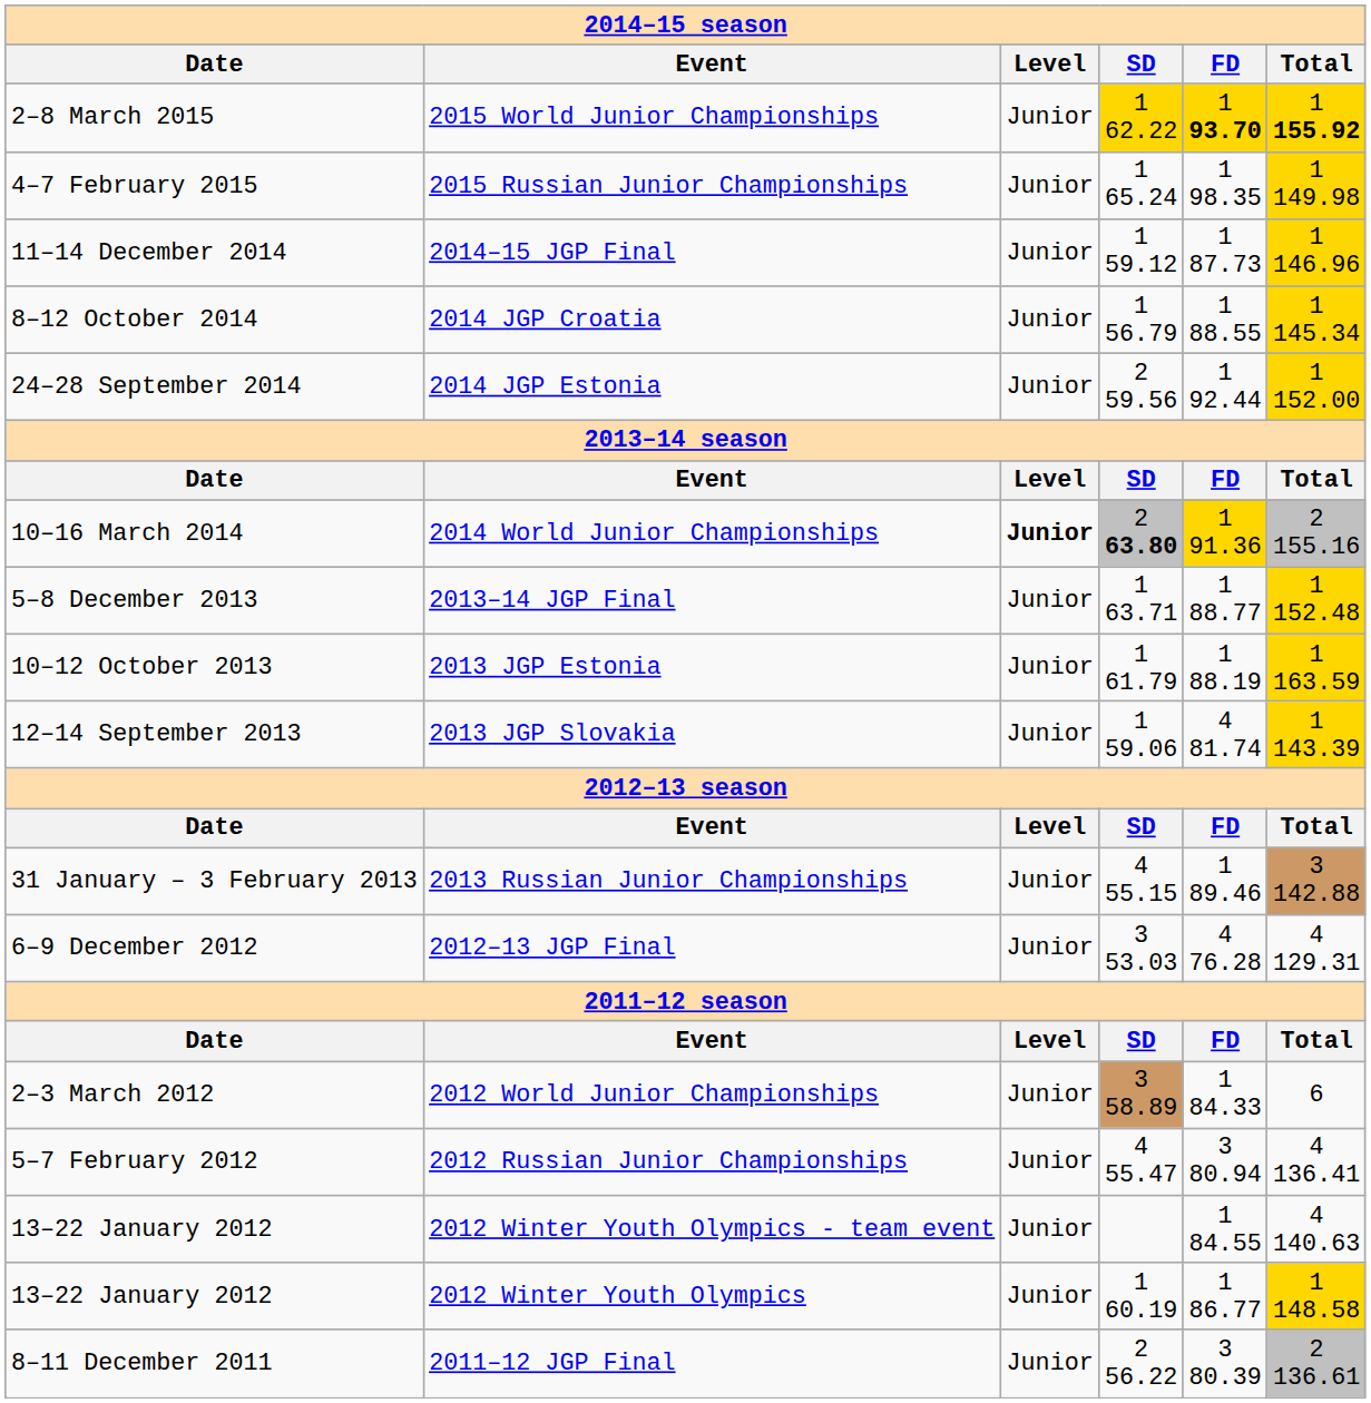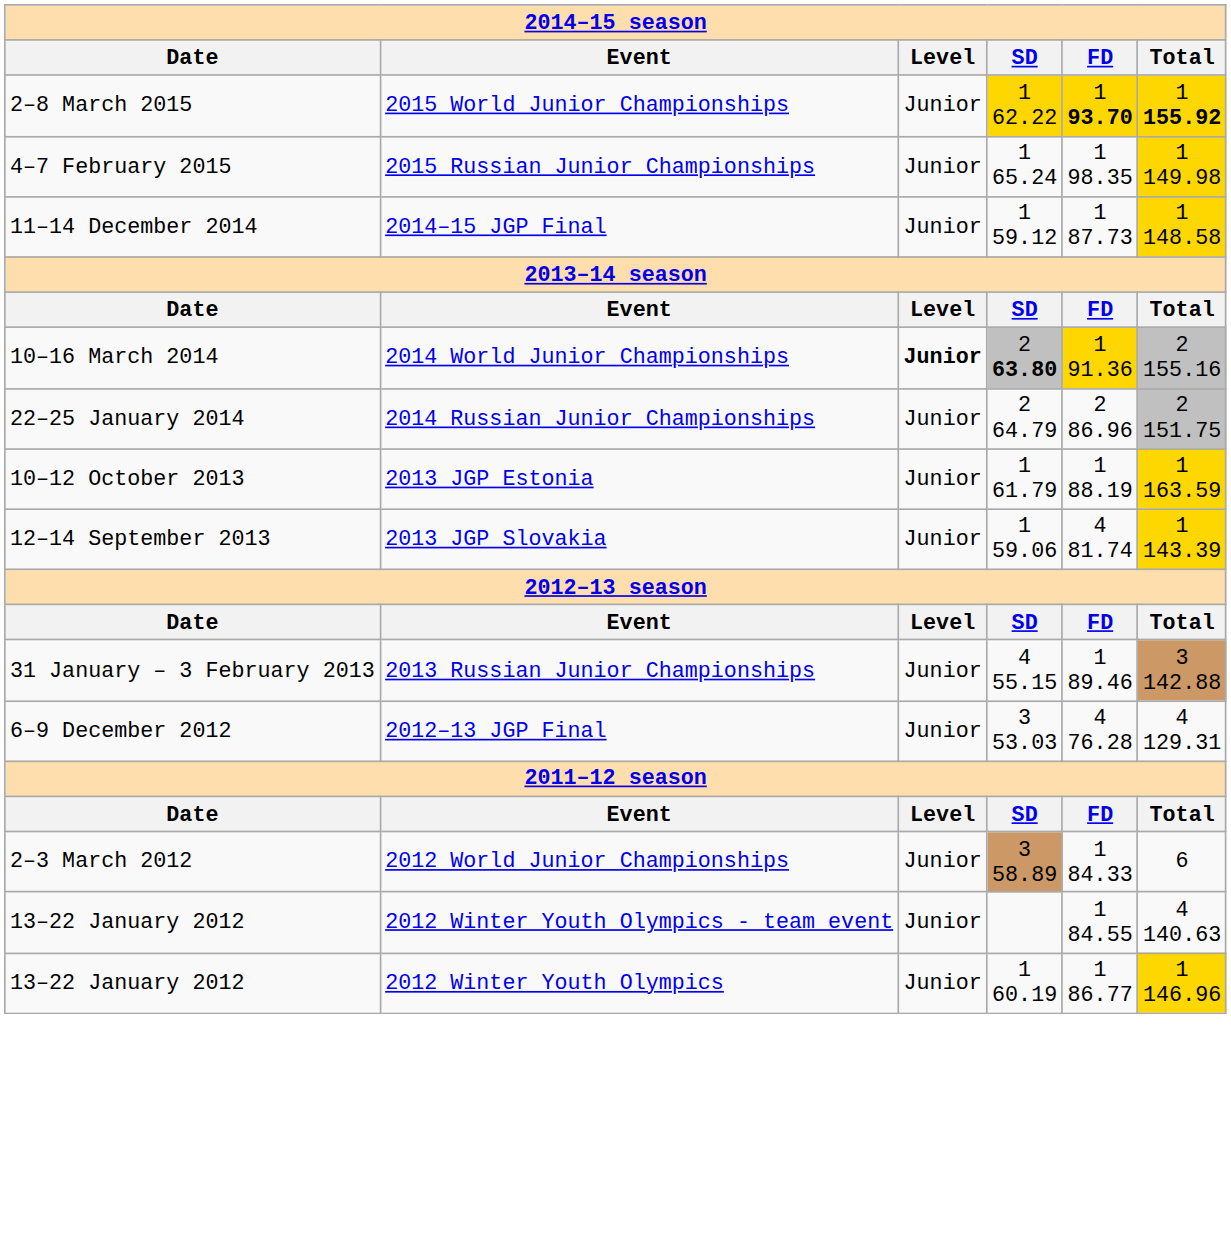 <table class="wikitable">
 <tr>
 <td style="background-color: #ffdead;" colspan=6 align=center><strong><a href='#'>2014–15 season</a></strong></td>
 </tr>
 <tr>
 <th>Date</th>
 <th>Event</th>
 <th>Level</th>
 <th><a href='#'>SD</a></th>
 <th><a href='#'>FD</a></th>
 <th>Total</th>
 </tr>
 <tr>
 <td>2–8 March 2015</td>
 <td><a href='#'>2015 World Junior Championships</a></td>
 <td>Junior</td>
 <td align=center bgcolor=gold>1 <br> 62.22</td>
 <td align=center bgcolor=gold>1 <br> <strong>93.70</strong></td>
 <td align=center bgcolor=gold>1 <br> <strong>155.92</strong></td>
 </tr>
 <tr>
 <td>4–7 February 2015</td>
 <td><a href='#'>2015 Russian Junior Championships</a></td>
 <td>Junior</td>
 <td align=center>1 <br> 65.24</td>
 <td align=center>1 <br> 98.35</td>
 <td align=center bgcolor=gold>1 <br> 149.98</td>
 </tr>
 <tr>
 <td>11–14 December 2014</td>
 <td><a href='#'>2014–15 JGP Final</a></td>
 <td>Junior</td>
 <td align=center>1 <br> 59.12</td>
 <td align=center>1 <br> 87.73</td>
-<td align=center bgcolor=gold>1 <br> 146.96</td>
-</tr>
-<tr>
-<td>8–12 October 2014</td>
-<td><a href='#'>2014 JGP Croatia</a></td>
-<td>Junior</td>
-<td align=center>1 <br> 56.79</td>
-<td align=center>1 <br> 88.55</td>
-<td align=center bgcolor=gold>1 <br> 145.34</td>
-</tr>
-<tr>
-<td>24–28 September 2014</td>
-<td><a href='#'>2014 JGP Estonia</a></td>
-<td>Junior</td>
-<td align=center>2 <br> 59.56</td>
-<td align=center>1 <br> 92.44</td>
-<td align=center bgcolor=gold>1 <br> 152.00</td>
+<td align=center bgcolor=gold>1 <br> 148.58</td>
 </tr>
 <tr>
 <td style="background-color: #ffdead;" colspan=6 align=center><strong><a href='#'>2013–14 season</a></strong></td>
 </tr>
 <tr>
 <th>Date</th>
 <th>Event</th>
 <th>Level</th>
 <th><a href='#'>SD</a></th>
 <th><a href='#'>FD</a></th>
 <th>Total</th>
 </tr>
 <tr>
 <td>10–16 March 2014</td>
 <td><a href='#'>2014 World Junior Championships</a></td>
 <td><strong>Junior</strong></td>
 <td align=center bgcolor=silver>2 <br> <strong>63.80</strong></td>
 <td align=center bgcolor=gold>1 <br> 91.36</td>
 <td align=center bgcolor=silver>2 <br> 155.16</td>
 </tr>
 <tr>
-<td>5–8 December 2013</td>
-<td><a href='#'>2013–14 JGP Final</a></td>
+<td>22–25 January 2014</td>
+<td><a href='#'>2014 Russian Junior Championships</a></td>
 <td>Junior</td>
-<td align=center>1 <br> 63.71</td>
-<td align=center>1 <br> 88.77</td>
-<td align=center bgcolor=gold>1 <br> 152.48</td>
+<td align=center>2 <br> 64.79</td>
+<td align=center>2 <br> 86.96</td>
+<td align=center bgcolor=silver>2 <br> 151.75</td>
 </tr>
 <tr>
 <td>10–12 October  2013</td>
 <td><a href='#'>2013 JGP Estonia</a></td>
 <td>Junior</td>
 <td align=center>1 <br> 61.79</td>
 <td align=center>1 <br> 88.19</td>
 <td align=center bgcolor=gold>1 <br> 163.59</td>
 </tr>
 <tr>
 <td>12–14 September  2013</td>
 <td><a href='#'>2013 JGP Slovakia</a></td>
 <td>Junior</td>
 <td align=center>1 <br> 59.06</td>
 <td align=center>4 <br> 81.74</td>
 <td align=center bgcolor=gold>1 <br> 143.39</td>
 </tr>
 <tr>
 <td style="background-color: #ffdead;" colspan=6 align=center><strong><a href='#'>2012–13 season</a></strong></td>
 </tr>
 <tr>
 <th>Date</th>
 <th>Event</th>
 <th>Level</th>
 <th><a href='#'>SD</a></th>
 <th><a href='#'>FD</a></th>
 <th>Total</th>
 </tr>
 <tr>
 <td>31 January – 3 February 2013</td>
 <td><a href='#'>2013 Russian Junior Championships</a></td>
 <td>Junior</td>
 <td align=center>4 <br> 55.15</td>
 <td align=center>1 <br> 89.46</td>
 <td align=center bgcolor=cc9966>3 <br> 142.88</td>
 </tr>
 <tr>
 <td>6–9 December 2012</td>
 <td><a href='#'>2012–13 JGP Final</a></td>
 <td>Junior</td>
 <td align=center>3 <br> 53.03</td>
 <td align=center>4 <br> 76.28</td>
 <td align=center>4 <br> 129.31</td>
 </tr>
 <tr>
 <td style="background-color: #ffdead;" colspan=6 align=center><strong><a href='#'>2011–12 season</a></strong></td>
 </tr>
 <tr>
 <th>Date</th>
 <th>Event</th>
 <th>Level</th>
 <th><a href='#'>SD</a></th>
 <th><a href='#'>FD</a></th>
 <th>Total</th>
 </tr>
 <tr>
 <td>2–3 March 2012</td>
 <td><a href='#'>2012 World Junior Championships</a></td>
 <td>Junior</td>
 <td align=center bgcolor=cc9966>3 <br> 58.89</td>
 <td align=center>1 <br> 84.33</td>
 <td align=center>6 <br></td>
 </tr>
 <tr>
-<td>5–7 February 2012</td>
-<td><a href='#'>2012 Russian Junior Championships</a></td>
-<td>Junior</td>
-<td align=center>4 <br> 55.47</td>
-<td align=center>3 <br> 80.94</td>
-<td align=center>4 <br> 136.41</td>
-</tr>
-<tr>
 <td>13–22 January 2012</td>
 <td><a href='#'>2012 Winter Youth Olympics - team event</a></td>
 <td>Junior</td>
 <td align=center></td>
 <td align=center>1 <br> 84.55</td>
 <td align=center>4 <br> 140.63</td>
 </tr>
 <tr>
 <td>13–22 January 2012</td>
 <td><a href='#'>2012 Winter Youth Olympics</a></td>
 <td>Junior</td>
 <td align=center>1 <br> 60.19</td>
 <td align=center>1 <br> 86.77</td>
-<td align=center bgcolor=gold>1 <br> 148.58</td>
-</tr>
-<tr>
-<td>8–11 December 2011</td>
-<td><a href='#'>2011–12 JGP Final</a></td>
-<td>Junior</td>
-<td align=center>2 <br> 56.22</td>
-<td align=center>3 <br> 80.39</td>
-<td align=center bgcolor=silver>2 <br> 136.61</td>
+<td align=center bgcolor=gold>1 <br> 146.96</td>
 </tr>
 </table>
